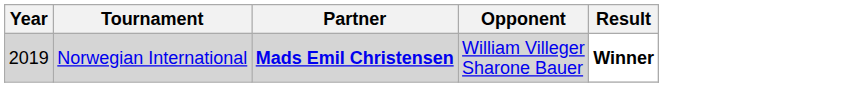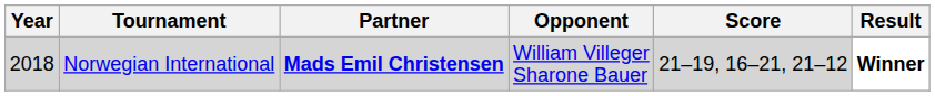 <table class="sortable wikitable" style="font-size: 90%;">
 <tr>
 <th>Year</th>
 <th>Tournament</th>
 <th>Partner</th>
 <th>Opponent</th>
+<th>Score</th>
 <th>Result</th>
 </tr>
 <tr style="background:#D5D5D5">
-<td align="center">2019</td>
+<td align="center">2018</td>
 <td align="left"><a href='#'>Norwegian International</a></td>
 <td align="left"><strong> <a href='#'>Mads Emil Christensen</a></strong></td>
 <td align="left"> <a href='#'>William Villeger</a><br> <a href='#'>Sharone Bauer</a></td>
+<td align="left">21–19, 16–21, 21–12</td>
 <td style="text-align:left; background:white"> <strong>Winner</strong></td>
 </tr>
 </table>
